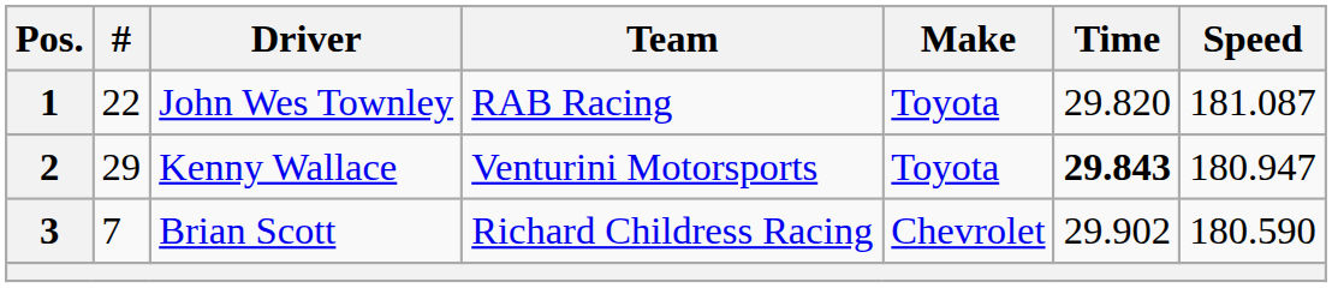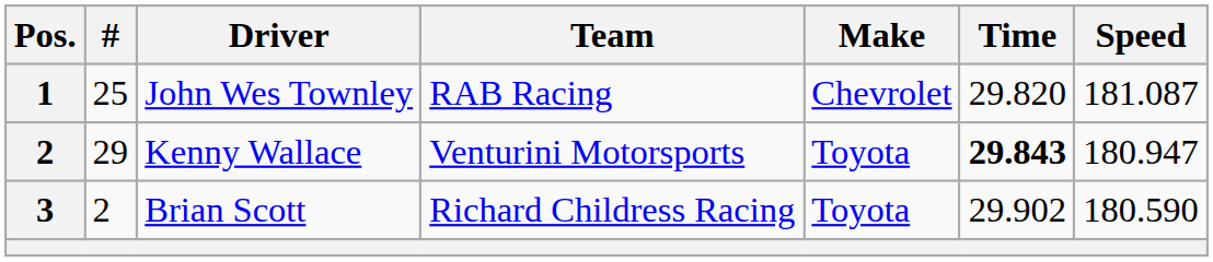 <table class="wikitable" style="font-size:95%">
 <tr>
 <th>Pos.</th>
 <th>#</th>
 <th>Driver</th>
 <th>Team</th>
 <th>Make</th>
 <th>Time</th>
 <th>Speed</th>
 </tr>
 <tr>
 <th>1</th>
-<td>22</td>
+<td>25</td>
 <td><a href='#'>John Wes Townley</a></td>
 <td><a href='#'>RAB Racing</a></td>
-<td><a href='#'>Toyota</a></td>
+<td><a href='#'>Chevrolet</a></td>
 <td>29.820</td>
 <td>181.087</td>
 </tr>
 <tr>
 <th>2</th>
 <td>29</td>
 <td><a href='#'>Kenny Wallace</a></td>
 <td><a href='#'>Venturini Motorsports</a></td>
 <td><a href='#'>Toyota</a></td>
 <td><strong>29.843</strong></td>
 <td>180.947</td>
 </tr>
 <tr>
 <th>3</th>
-<td>7</td>
+<td>2</td>
 <td><a href='#'>Brian Scott</a></td>
 <td><a href='#'>Richard Childress Racing</a></td>
-<td><a href='#'>Chevrolet</a></td>
+<td><a href='#'>Toyota</a></td>
 <td>29.902</td>
 <td>180.590</td>
 </tr>
 <tr>
 <th colspan="7"></th>
 </tr>
 </table>
